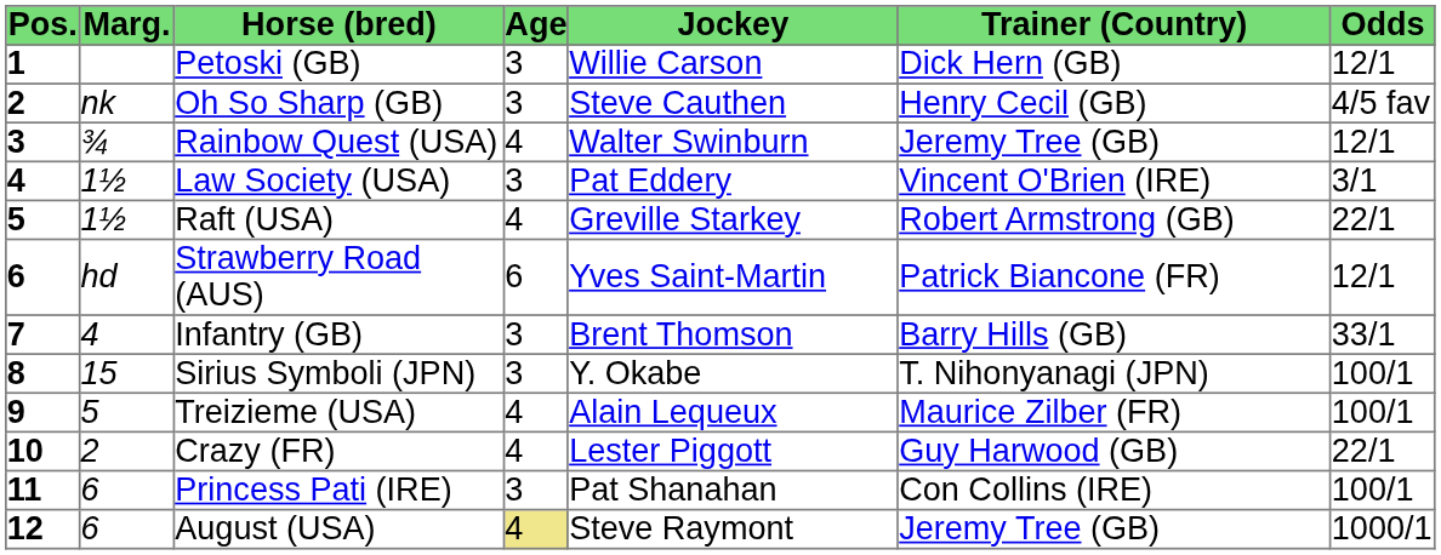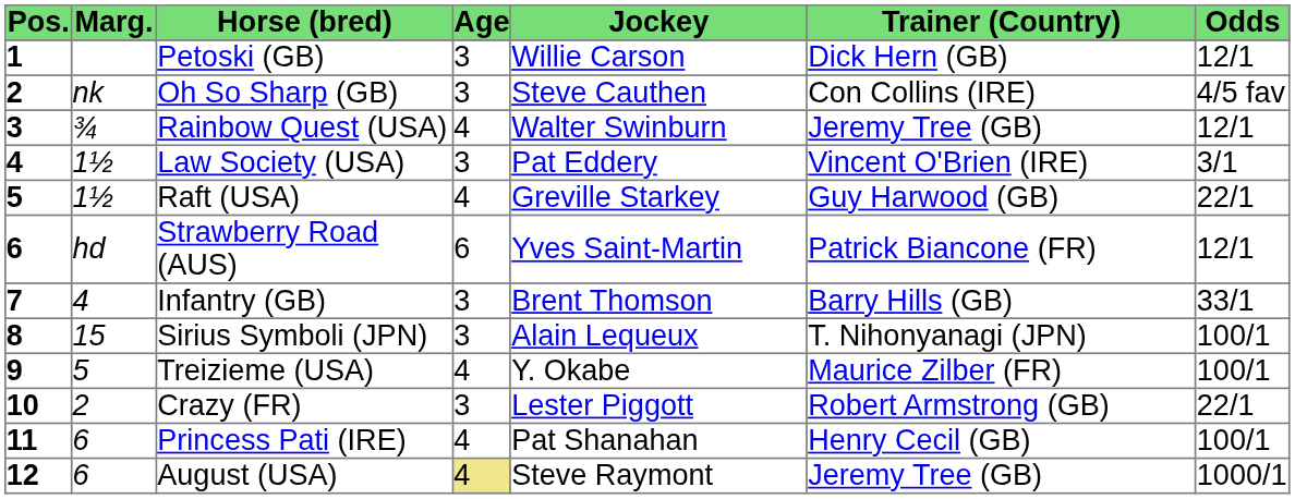 <table class = "sortable" | border="1" cellpadding="0" style="border-collapse: collapse;">
 <tr style="background:#7d7; text-align:center;">
 <th style="width:35px;"><strong>Pos.</strong></th>
 <th style="width:45px;"><strong>Marg.</strong></th>
 <th style="width:160px;"><strong>Horse (bred)</strong></th>
 <th style="width:30px;"><strong>Age</strong></th>
 <th style="width:160px;"><strong>Jockey</strong></th>
 <th style="width:210px;"><strong>Trainer (Country)</strong></th>
 <th style="width:50px;"><strong>Odds</strong></th>
 </tr>
 <tr>
 <td><strong>1</strong></td>
 <td></td>
 <td><a href='#'>Petoski</a> (GB)</td>
 <td>3</td>
 <td><a href='#'>Willie Carson</a></td>
 <td><a href='#'>Dick Hern</a> (GB)</td>
 <td>12/1</td>
 </tr>
 <tr>
 <td><strong>2</strong></td>
 <td><em>nk</em></td>
 <td><a href='#'>Oh So Sharp</a> (GB)</td>
 <td>3</td>
 <td><a href='#'>Steve Cauthen</a></td>
-<td><a href='#'>Henry Cecil</a> (GB)</td>
+<td>Con Collins (IRE)</td>
 <td>4/5 fav</td>
 </tr>
 <tr>
 <td><strong>3</strong></td>
 <td><em>¾</em></td>
 <td><a href='#'>Rainbow Quest</a> (USA)</td>
 <td>4</td>
 <td><a href='#'>Walter Swinburn</a></td>
 <td><a href='#'>Jeremy Tree</a> (GB)</td>
 <td>12/1</td>
 </tr>
 <tr>
 <td><strong>4</strong></td>
 <td><em>1½</em></td>
 <td><a href='#'>Law Society</a> (USA)</td>
 <td>3</td>
 <td><a href='#'>Pat Eddery</a></td>
 <td><a href='#'>Vincent O'Brien</a> (IRE)</td>
 <td>3/1</td>
 </tr>
 <tr>
 <td><strong>5</strong></td>
 <td><em>1½</em></td>
 <td>Raft (USA)</td>
 <td>4</td>
 <td><a href='#'>Greville Starkey</a></td>
-<td><a href='#'>Robert Armstrong</a> (GB)</td>
+<td><a href='#'>Guy Harwood</a> (GB)</td>
 <td>22/1</td>
 </tr>
 <tr>
 <td><strong>6</strong></td>
 <td><em>hd</em></td>
 <td><a href='#'>Strawberry Road</a> (AUS)</td>
 <td>6</td>
 <td><a href='#'>Yves Saint-Martin</a></td>
 <td><a href='#'>Patrick Biancone</a> (FR)</td>
 <td>12/1</td>
 </tr>
 <tr>
 <td><strong>7</strong></td>
 <td><em>4</em></td>
 <td>Infantry (GB)</td>
 <td>3</td>
 <td><a href='#'>Brent Thomson</a></td>
 <td><a href='#'>Barry Hills</a> (GB)</td>
 <td>33/1</td>
 </tr>
 <tr>
 <td><strong>8</strong></td>
 <td><em>15</em></td>
 <td>Sirius Symboli (JPN)</td>
 <td>3</td>
-<td>Y. Okabe</td>
+<td><a href='#'>Alain Lequeux</a></td>
 <td>T. Nihonyanagi (JPN)</td>
 <td>100/1</td>
 </tr>
 <tr>
 <td><strong>9</strong></td>
 <td><em>5</em></td>
 <td>Treizieme (USA)</td>
 <td>4</td>
-<td><a href='#'>Alain Lequeux</a></td>
+<td>Y. Okabe</td>
 <td><a href='#'>Maurice Zilber</a> (FR)</td>
 <td>100/1</td>
 </tr>
 <tr>
 <td><strong>10</strong></td>
 <td><em>2</em></td>
 <td>Crazy (FR)</td>
-<td>4</td>
+<td>3</td>
 <td><a href='#'>Lester Piggott</a></td>
-<td><a href='#'>Guy Harwood</a> (GB)</td>
+<td><a href='#'>Robert Armstrong</a> (GB)</td>
 <td>22/1</td>
 </tr>
 <tr>
 <td><strong>11</strong></td>
 <td><em>6</em></td>
 <td><a href='#'>Princess Pati</a> (IRE)</td>
-<td>3</td>
+<td>4</td>
 <td>Pat Shanahan</td>
-<td>Con Collins (IRE)</td>
+<td><a href='#'>Henry Cecil</a> (GB)</td>
 <td>100/1</td>
 </tr>
 <tr>
 <td><strong>12</strong></td>
 <td><em>6</em></td>
 <td>August (USA)</td>
 <td style="background: khaki;">4</td>
 <td>Steve Raymont</td>
 <td><a href='#'>Jeremy Tree</a> (GB)</td>
 <td>1000/1</td>
 </tr>
 </table>
